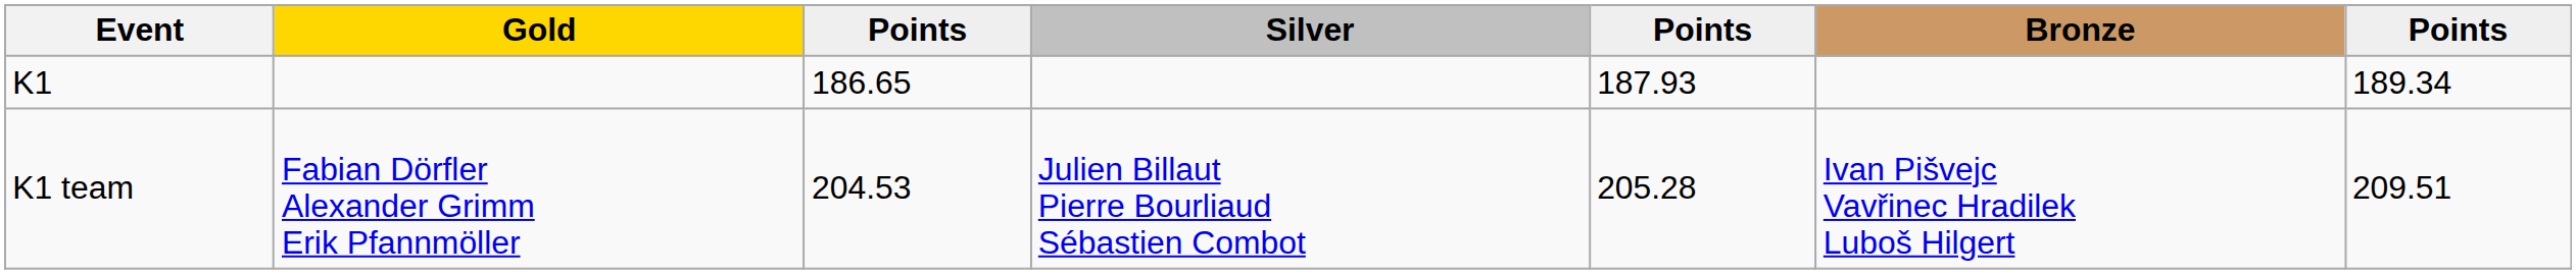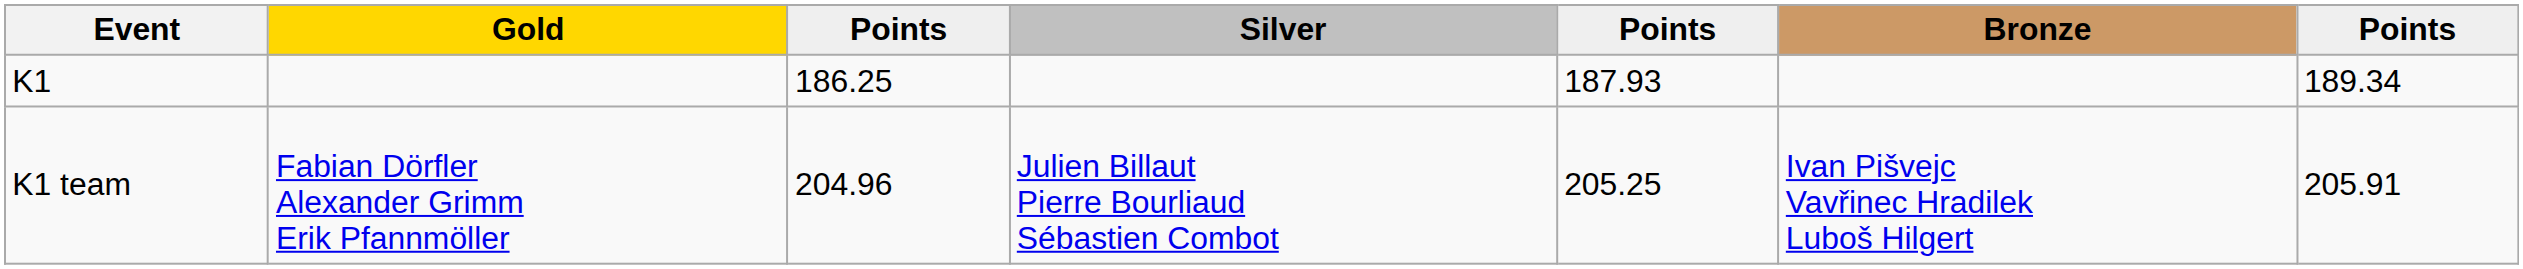 <table class="wikitable" width=100%>
 <tr>
 <th>Event</th>
 <td align=center bgcolor="gold"><strong>Gold</strong></td>
 <td align=center bgcolor="EFEFEF"><strong>Points</strong></td>
 <td align=center bgcolor="silver"><strong>Silver</strong></td>
 <td align=center bgcolor="EFEFEF"><strong>Points</strong></td>
 <td align=center bgcolor="CC9966"><strong>Bronze</strong></td>
 <td align=center bgcolor="EFEFEF"><strong>Points</strong></td>
 </tr>
 <tr>
 <td>K1</td>
 <td></td>
-<td>186.65</td>
+<td>186.25</td>
 <td></td>
 <td>187.93</td>
 <td></td>
 <td>189.34</td>
 </tr>
 <tr>
 <td>K1 team</td>
 <td><br><a href='#'>Fabian Dörfler</a><br><a href='#'>Alexander Grimm</a><br><a href='#'>Erik Pfannmöller</a></td>
-<td>204.53</td>
+<td>204.96</td>
 <td><br><a href='#'>Julien Billaut</a><br><a href='#'>Pierre Bourliaud</a><br><a href='#'>Sébastien Combot</a></td>
-<td>205.28</td>
+<td>205.25</td>
 <td><br><a href='#'>Ivan Pišvejc</a><br><a href='#'>Vavřinec Hradilek</a><br><a href='#'>Luboš Hilgert</a></td>
-<td>209.51</td>
+<td>205.91</td>
 </tr>
 </table>
